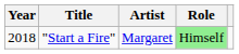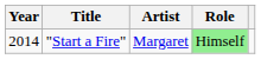 <table class="wikitable sortable">
 <tr>
 <th>Year</th>
 <th>Title</th>
 <th>Artist</th>
 <th>Role</th>
 <th class="unsortable"></th>
 </tr>
 <tr>
-<td>2018</td>
+<td>2014</td>
 <td>"<a href='#'>Start a Fire</a>"</td>
 <td><a href='#'>Margaret</a></td>
 <td style="background: lightgreen;">Himself</td>
 <td></td>
 </tr>
 </table>
